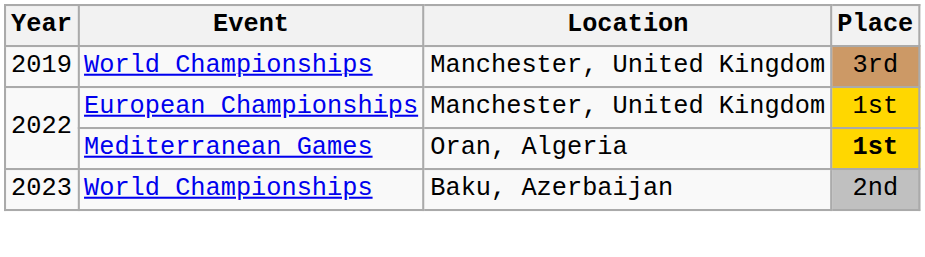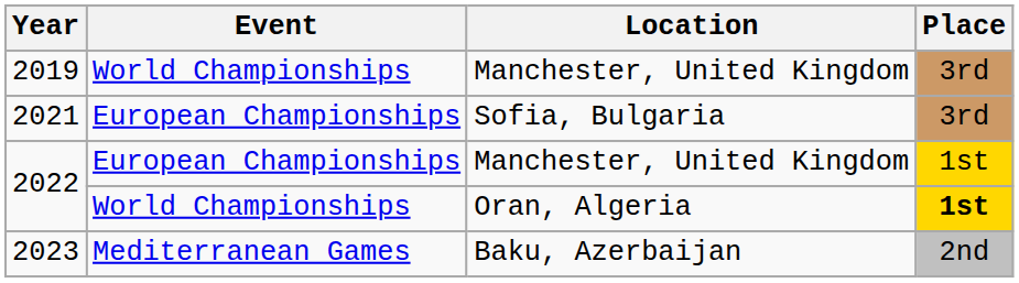 <table class="wikitable" style="text-align:center; font-size:95%;">
 <tr>
 <th align=center>Year</th>
 <th>Event</th>
 <th>Location</th>
 <th>Place</th>
 </tr>
 <tr>
 <td>2019</td>
 <td align="left"><a href='#'>World Championships</a></td>
 <td align="left">Manchester, United Kingdom</td>
 <td align="center" bgcolor="cc9966">3rd</td>
 </tr>
 <tr>
+<td>2021</td>
+<td align="left"><a href='#'>European Championships</a></td>
+<td align="left">Sofia, Bulgaria</td>
+<td align="center" bgcolor="cc9966">3rd</td>
+</tr>
+<tr>
 <td rowspan=2>2022</td>
 <td align="left"><a href='#'>European Championships</a></td>
 <td align="left">Manchester, United Kingdom</td>
 <td align="center" bgcolor="gold">1st</td>
 </tr>
 <tr>
-<td align="left"><a href='#'>Mediterranean Games</a></td>
+<td align="left"><a href='#'>World Championships</a></td>
 <td align="left">Oran, Algeria</td>
 <td align="center" bgcolor="gold"><strong>1st</strong></td>
 </tr>
 <tr>
 <td>2023</td>
-<td align="left"><a href='#'>World Championships</a></td>
+<td align="left"><a href='#'>Mediterranean Games</a></td>
 <td align="left">Baku, Azerbaijan</td>
 <td align="center" bgcolor="silver">2nd</td>
 </tr>
 </table>
